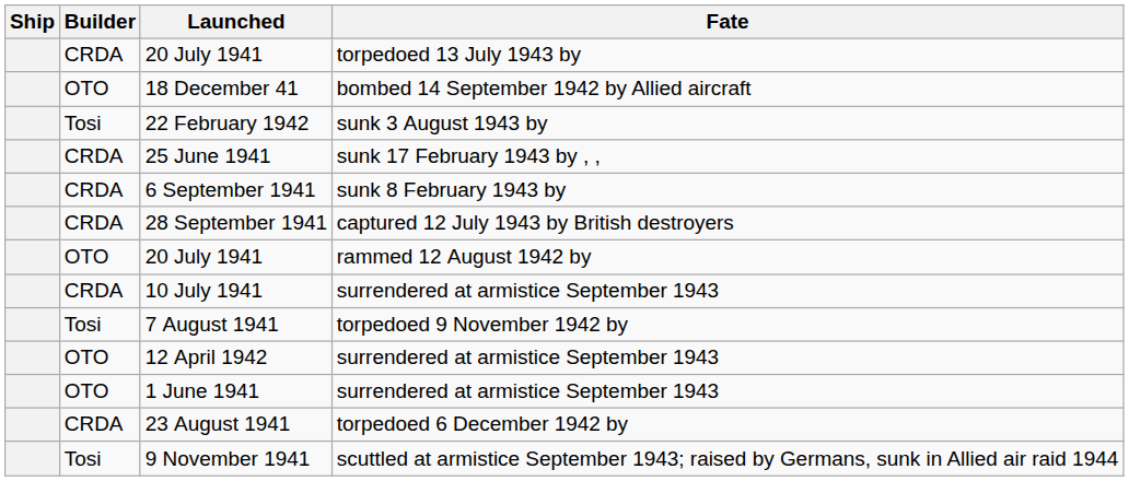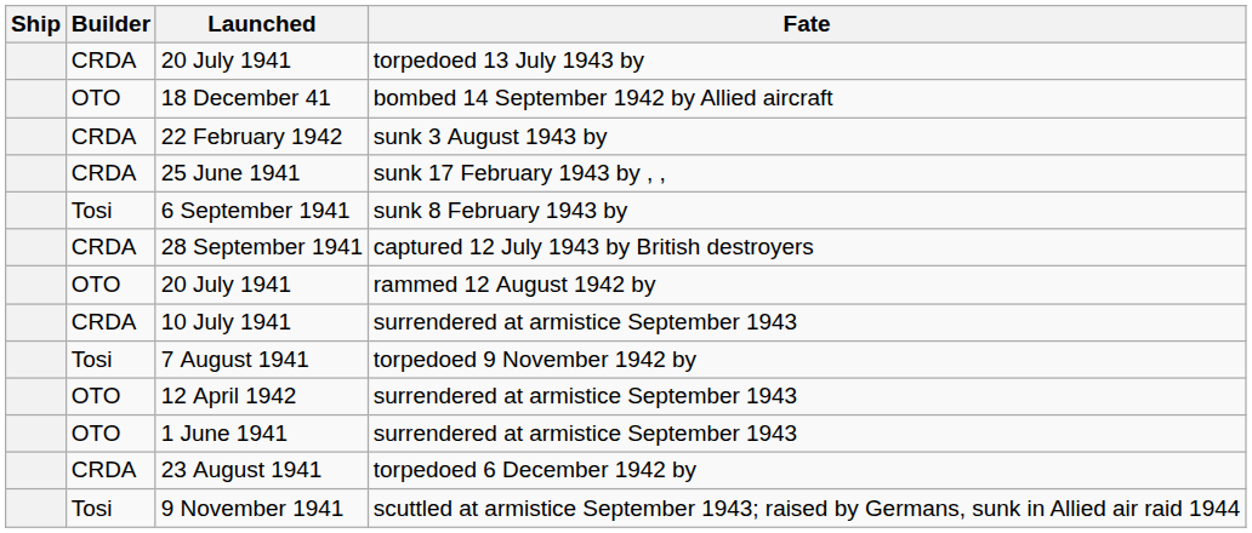 <table class="wikitable sortable plainrowheaders"  style="font-size:97%;">
 <tr>
 <th scope="col">Ship</th>
 <th scope="col">Builder</th>
 <th scope="col">Launched</th>
 <th scope="col">Fate</th>
 </tr>
 <tr>
 <th scope="row"></th>
 <td>CRDA</td>
 <td>20 July 1941</td>
 <td data-sort-value="13 July 1943">torpedoed 13 July 1943 by </td>
 </tr>
 <tr>
 <th scope="row"></th>
 <td>OTO</td>
 <td>18 December 41</td>
 <td data-sort-value="14 September 1942">bombed 14 September 1942 by Allied aircraft</td>
 </tr>
 <tr>
 <th scope="row"></th>
-<td>Tosi</td>
+<td>CRDA</td>
 <td>22 February 1942</td>
 <td data-sort-value="3 August 1943">sunk 3 August 1943 by </td>
 </tr>
 <tr>
 <th scope="row"></th>
 <td>CRDA</td>
 <td>25 June 1941</td>
 <td data-sort-value="17 February 1943">sunk 17 February 1943 by , ,</td>
 </tr>
 <tr>
 <th scope="row"></th>
-<td>CRDA</td>
+<td>Tosi</td>
 <td>6 September 1941</td>
 <td data-sort-value="8 February 1943">sunk 8 February 1943 by </td>
 </tr>
 <tr>
 <th scope="row"></th>
 <td>CRDA</td>
 <td>28 September 1941</td>
 <td data-sort-value="12 July 1943">captured 12 July 1943 by British destroyers</td>
 </tr>
 <tr>
 <th scope="row"></th>
 <td>OTO</td>
 <td>20 July 1941</td>
 <td data-sort-value="12 August 1942">rammed 12 August 1942 by </td>
 </tr>
 <tr>
 <th scope="row"></th>
 <td>CRDA</td>
 <td>10 July 1941</td>
 <td data-sort-value="September 1943">surrendered at armistice September 1943</td>
 </tr>
 <tr>
 <th scope="row"></th>
 <td>Tosi</td>
 <td>7 August 1941</td>
 <td data-sort-value="9 November 1942">torpedoed 9 November 1942 by </td>
 </tr>
 <tr>
 <th scope="row"></th>
 <td>OTO</td>
 <td>12 April 1942</td>
 <td data-sort-value="September 19433">surrendered at armistice September 1943</td>
 </tr>
 <tr>
 <th scope="row"></th>
 <td>OTO</td>
 <td>1 June 1941</td>
 <td data-sort-value="September 1943">surrendered at armistice September 1943</td>
 </tr>
 <tr>
 <th scope="row"></th>
 <td>CRDA</td>
 <td>23 August 1941</td>
 <td data-sort-value="6 December 1942">torpedoed 6 December 1942 by </td>
 </tr>
 <tr>
 <th scope="row"></th>
 <td>Tosi</td>
 <td>9 November 1941</td>
 <td data-sort-value="September 1943">scuttled at armistice September 1943; raised by Germans, sunk in Allied air raid 1944</td>
 </tr>
 </table>
